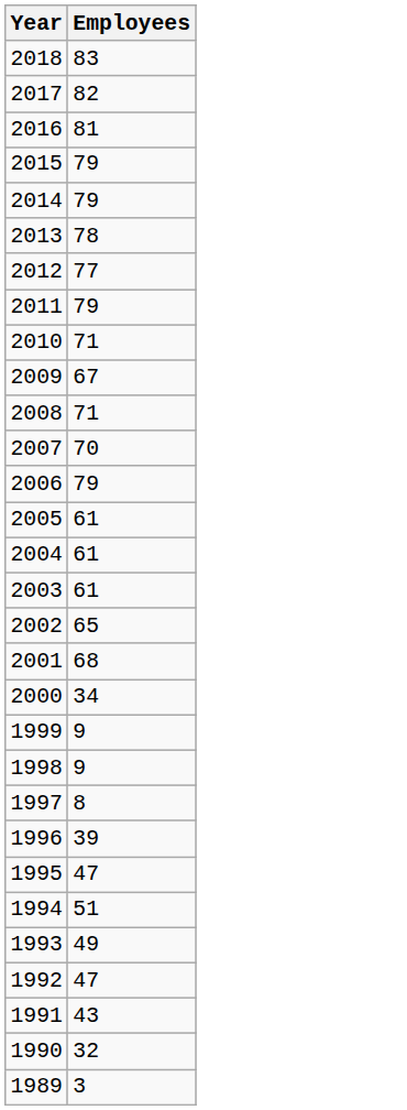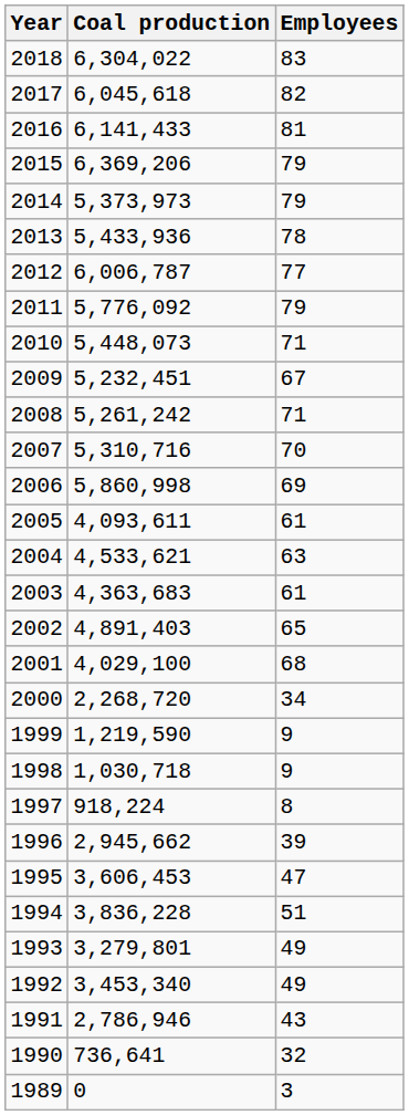 <table class="wikitable sortable">
 <tr>
 <th>Year</th>
+<th>Coal production</th>
 <th>Employees</th>
 </tr>
 <tr>
 <td>2018</td>
+<td>6,304,022</td>
 <td>83</td>
 </tr>
 <tr>
 <td>2017</td>
+<td>6,045,618</td>
 <td>82</td>
 </tr>
 <tr>
 <td>2016</td>
+<td>6,141,433</td>
 <td>81</td>
 </tr>
 <tr>
 <td>2015</td>
+<td>6,369,206</td>
 <td>79</td>
 </tr>
 <tr>
 <td>2014</td>
+<td>5,373,973</td>
 <td>79</td>
 </tr>
 <tr>
 <td>2013</td>
+<td>5,433,936</td>
 <td>78</td>
 </tr>
 <tr>
 <td>2012</td>
+<td>6,006,787</td>
 <td>77</td>
 </tr>
 <tr>
 <td>2011</td>
+<td>5,776,092</td>
 <td>79</td>
 </tr>
 <tr>
 <td>2010</td>
+<td>5,448,073</td>
 <td>71</td>
 </tr>
 <tr>
 <td>2009</td>
+<td>5,232,451</td>
 <td>67</td>
 </tr>
 <tr>
 <td>2008</td>
+<td>5,261,242</td>
 <td>71</td>
 </tr>
 <tr>
 <td>2007</td>
+<td>5,310,716</td>
 <td>70</td>
 </tr>
 <tr>
 <td>2006</td>
-<td>79</td>
+<td>5,860,998</td>
+<td>69</td>
 </tr>
 <tr>
 <td>2005</td>
+<td>4,093,611</td>
 <td>61</td>
 </tr>
 <tr>
 <td>2004</td>
-<td>61</td>
+<td>4,533,621</td>
+<td>63</td>
 </tr>
 <tr>
 <td>2003</td>
+<td>4,363,683</td>
 <td>61</td>
 </tr>
 <tr>
 <td>2002</td>
+<td>4,891,403</td>
 <td>65</td>
 </tr>
 <tr>
 <td>2001</td>
+<td>4,029,100</td>
 <td>68</td>
 </tr>
 <tr>
 <td>2000</td>
+<td>2,268,720</td>
 <td>34</td>
 </tr>
 <tr>
 <td>1999</td>
+<td>1,219,590</td>
 <td>9</td>
 </tr>
 <tr>
 <td>1998</td>
+<td>1,030,718</td>
 <td>9</td>
 </tr>
 <tr>
 <td>1997</td>
+<td>918,224</td>
 <td>8</td>
 </tr>
 <tr>
 <td>1996</td>
+<td>2,945,662</td>
 <td>39</td>
 </tr>
 <tr>
 <td>1995</td>
+<td>3,606,453</td>
 <td>47</td>
 </tr>
 <tr>
 <td>1994</td>
+<td>3,836,228</td>
 <td>51</td>
 </tr>
 <tr>
 <td>1993</td>
+<td>3,279,801</td>
 <td>49</td>
 </tr>
 <tr>
 <td>1992</td>
-<td>47</td>
+<td>3,453,340</td>
+<td>49</td>
 </tr>
 <tr>
 <td>1991</td>
+<td>2,786,946</td>
 <td>43</td>
 </tr>
 <tr>
 <td>1990</td>
+<td>736,641</td>
 <td>32</td>
 </tr>
 <tr>
 <td>1989</td>
+<td>0</td>
 <td>3</td>
 </tr>
 </table>
